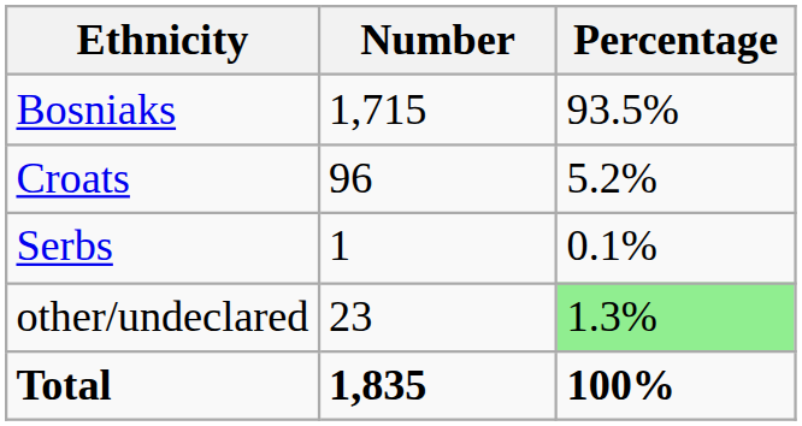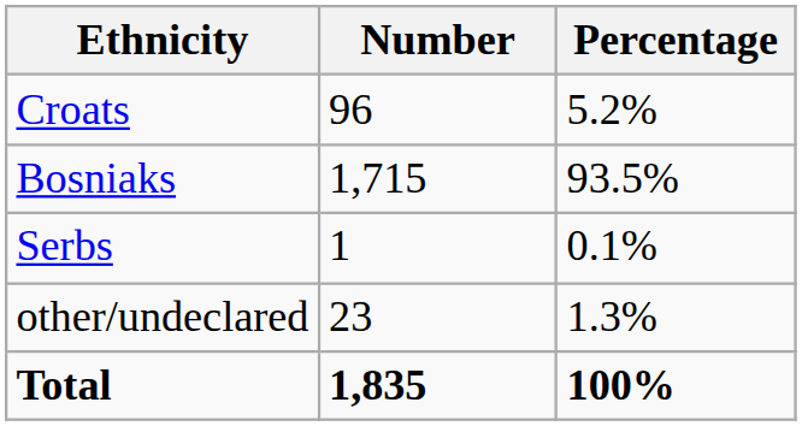 <table class="wikitable">
 <tr>
 <th width="100px">Ethnicity</th>
 <th width="80px">Number</th>
 <th width="80px">Percentage</th>
 </tr>
 <tr>
+<td><a href='#'>Croats</a></td>
+<td>96</td>
+<td>5.2%</td>
+</tr>
+<tr>
 <td><a href='#'>Bosniaks</a></td>
 <td>1,715</td>
 <td>93.5%</td>
-</tr>
-<tr>
-<td><a href='#'>Croats</a></td>
-<td>96</td>
-<td>5.2%</td>
 </tr>
 <tr>
 <td><a href='#'>Serbs</a></td>
 <td>1</td>
 <td>0.1%</td>
 </tr>
 <tr>
 <td>other/undeclared</td>
 <td>23</td>
-<td style="background: lightgreen;">1.3%</td>
+<td>1.3%</td>
 </tr>
 <tr>
 <td><strong>Total</strong></td>
 <td><strong>1,835</strong></td>
 <td><strong>100%</strong></td>
 </tr>
 </table>
